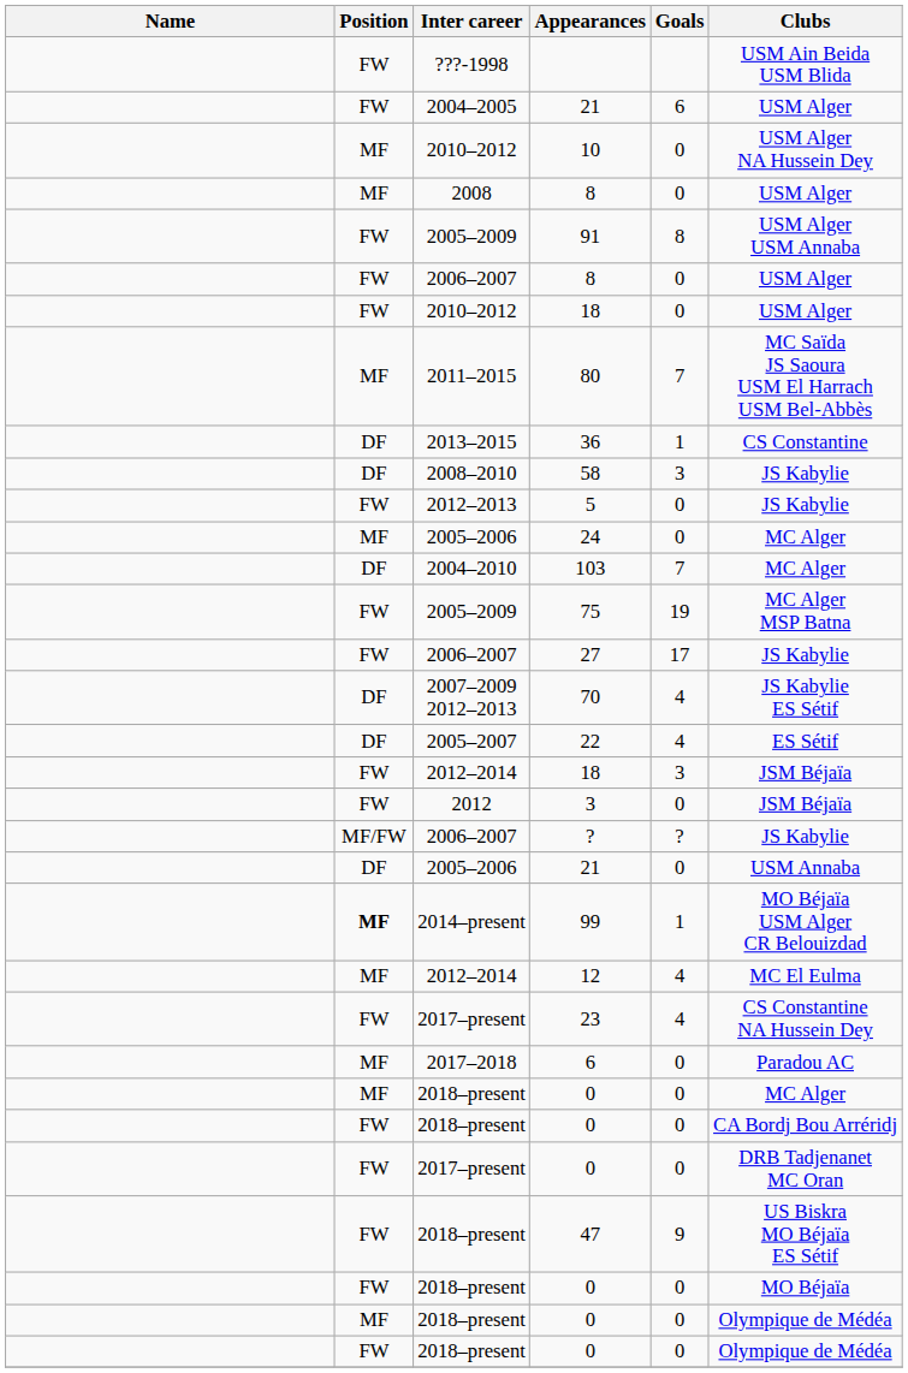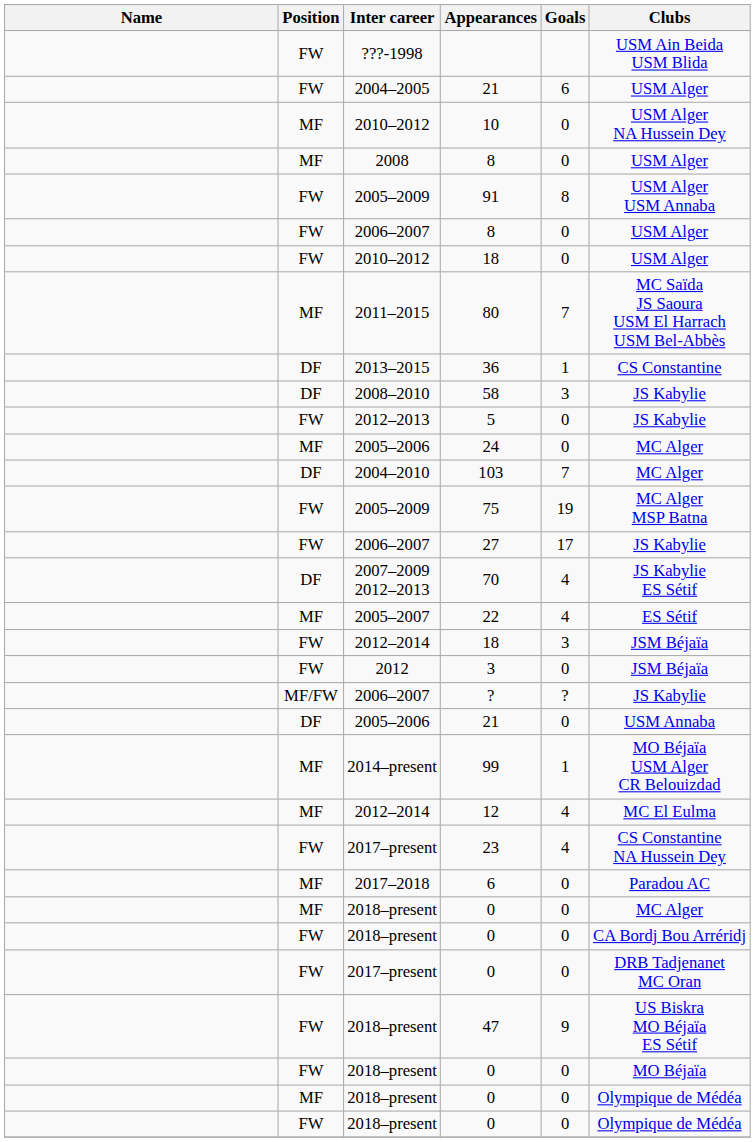 <table class="wikitable sortable" style="text-align: center;">
 <tr>
 <th style="width:16em">Name</th>
 <th>Position</th>
 <th>Inter career</th>
 <th>Appearances</th>
 <th>Goals</th>
 <th>Clubs</th>
 </tr>
 <tr>
 <td align="left"></td>
 <td>FW</td>
 <td>???-1998</td>
 <td></td>
 <td></td>
 <td><a href='#'>USM Ain Beida</a> <br><a href='#'>USM Blida</a></td>
 </tr>
 <tr>
 <td align="left"></td>
 <td>FW</td>
 <td>2004–2005</td>
 <td>21</td>
 <td>6</td>
 <td><a href='#'>USM Alger</a></td>
 </tr>
 <tr>
 <td align="left"></td>
 <td>MF</td>
 <td>2010–2012</td>
 <td>10</td>
 <td>0</td>
 <td><a href='#'>USM Alger</a><br><a href='#'>NA Hussein Dey</a></td>
 </tr>
 <tr>
 <td align="left"></td>
 <td>MF</td>
 <td>2008</td>
 <td>8</td>
 <td>0</td>
 <td><a href='#'>USM Alger</a></td>
 </tr>
 <tr>
 <td align="left"></td>
 <td>FW</td>
 <td>2005–2009</td>
 <td>91</td>
 <td>8</td>
 <td><a href='#'>USM Alger</a><br><a href='#'>USM Annaba</a></td>
 </tr>
 <tr>
 <td align="left"></td>
 <td>FW</td>
 <td>2006–2007</td>
 <td>8</td>
 <td>0</td>
 <td><a href='#'>USM Alger</a></td>
 </tr>
 <tr>
 <td align="left"></td>
 <td>FW</td>
 <td>2010–2012</td>
 <td>18</td>
 <td>0</td>
 <td><a href='#'>USM Alger</a></td>
 </tr>
 <tr>
 <td align="left"></td>
 <td>MF</td>
 <td>2011–2015</td>
 <td>80</td>
 <td>7</td>
 <td><a href='#'>MC Saïda</a><br><a href='#'>JS Saoura</a><br><a href='#'>USM El Harrach</a><br><a href='#'>USM Bel-Abbès</a></td>
 </tr>
 <tr>
 <td align="left"></td>
 <td>DF</td>
 <td>2013–2015</td>
 <td>36</td>
 <td>1</td>
 <td><a href='#'>CS Constantine</a></td>
 </tr>
 <tr>
 <td align="left"></td>
 <td>DF</td>
 <td>2008–2010</td>
 <td>58</td>
 <td>3</td>
 <td><a href='#'>JS Kabylie</a></td>
 </tr>
 <tr>
 <td align="left"></td>
 <td>FW</td>
 <td>2012–2013</td>
 <td>5</td>
 <td>0</td>
 <td><a href='#'>JS Kabylie</a></td>
 </tr>
 <tr>
 <td align="left"></td>
 <td>MF</td>
 <td>2005–2006</td>
 <td>24</td>
 <td>0</td>
 <td><a href='#'>MC Alger</a></td>
 </tr>
 <tr>
 <td align="left"></td>
 <td>DF</td>
 <td>2004–2010</td>
 <td>103</td>
 <td>7</td>
 <td><a href='#'>MC Alger</a></td>
 </tr>
 <tr>
 <td align="left"></td>
 <td>FW</td>
 <td>2005–2009</td>
 <td>75</td>
 <td>19</td>
 <td><a href='#'>MC Alger</a><br><a href='#'>MSP Batna</a></td>
 </tr>
 <tr>
 <td align="left"></td>
 <td>FW</td>
 <td>2006–2007</td>
 <td>27</td>
 <td>17</td>
 <td><a href='#'>JS Kabylie</a></td>
 </tr>
 <tr>
 <td align="left"></td>
 <td>DF</td>
 <td>2007–2009<br>2012–2013</td>
 <td>70</td>
 <td>4</td>
 <td><a href='#'>JS Kabylie</a><br><a href='#'>ES Sétif</a></td>
 </tr>
 <tr>
 <td align="left"></td>
-<td>DF</td>
+<td>MF</td>
 <td>2005–2007</td>
 <td>22</td>
 <td>4</td>
 <td><a href='#'>ES Sétif</a></td>
 </tr>
 <tr>
 <td align="left"></td>
 <td>FW</td>
 <td>2012–2014</td>
 <td>18</td>
 <td>3</td>
 <td><a href='#'>JSM Béjaïa</a></td>
 </tr>
 <tr>
 <td align="left"></td>
 <td>FW</td>
 <td>2012</td>
 <td>3</td>
 <td>0</td>
 <td><a href='#'>JSM Béjaïa</a></td>
 </tr>
 <tr>
 <td align="left"></td>
 <td>MF/FW</td>
 <td>2006–2007</td>
 <td>?</td>
 <td>?</td>
 <td><a href='#'>JS Kabylie</a></td>
 </tr>
 <tr>
 <td align="left"></td>
 <td>DF</td>
 <td>2005–2006</td>
 <td>21</td>
 <td>0</td>
 <td><a href='#'>USM Annaba</a></td>
 </tr>
 <tr>
 <td align="left"></td>
-<td><strong>MF</strong></td>
+<td>MF</td>
 <td>2014–present</td>
 <td>99</td>
 <td>1</td>
 <td><a href='#'>MO Béjaïa</a><br><a href='#'>USM Alger</a><br><a href='#'>CR Belouizdad</a></td>
 </tr>
 <tr>
 <td align="left"></td>
 <td>MF</td>
 <td>2012–2014</td>
 <td>12</td>
 <td>4</td>
 <td><a href='#'>MC El Eulma</a></td>
 </tr>
 <tr>
 <td align="left"></td>
 <td>FW</td>
 <td>2017–present</td>
 <td>23</td>
 <td>4</td>
 <td><a href='#'>CS Constantine</a><br><a href='#'>NA Hussein Dey</a></td>
 </tr>
 <tr>
 <td align="left"></td>
 <td>MF</td>
 <td>2017–2018</td>
 <td>6</td>
 <td>0</td>
 <td><a href='#'>Paradou AC</a></td>
 </tr>
 <tr>
 <td align="left"></td>
 <td>MF</td>
 <td>2018–present</td>
 <td>0</td>
 <td>0</td>
 <td><a href='#'>MC Alger</a></td>
 </tr>
 <tr>
 <td align="left"></td>
 <td>FW</td>
 <td>2018–present</td>
 <td>0</td>
 <td>0</td>
 <td><a href='#'>CA Bordj Bou Arréridj</a></td>
 </tr>
 <tr>
 <td align="left"></td>
 <td>FW</td>
 <td>2017–present</td>
 <td>0</td>
 <td>0</td>
 <td><a href='#'>DRB Tadjenanet</a><br><a href='#'>MC Oran</a></td>
 </tr>
 <tr>
 <td align="left"></td>
 <td>FW</td>
 <td>2018–present</td>
 <td>47</td>
 <td>9</td>
 <td><a href='#'>US Biskra</a><br><a href='#'>MO Béjaïa</a><br><a href='#'>ES Sétif</a></td>
 </tr>
 <tr>
 <td align="left"></td>
 <td>FW</td>
 <td>2018–present</td>
 <td>0</td>
 <td>0</td>
 <td><a href='#'>MO Béjaïa</a></td>
 </tr>
 <tr>
 <td align="left"></td>
 <td>MF</td>
 <td>2018–present</td>
 <td>0</td>
 <td>0</td>
 <td><a href='#'>Olympique de Médéa</a></td>
 </tr>
 <tr>
 <td align="left"></td>
 <td>FW</td>
 <td>2018–present</td>
 <td>0</td>
 <td>0</td>
 <td><a href='#'>Olympique de Médéa</a></td>
 </tr>
 <tr>
 </tr>
 </table>
